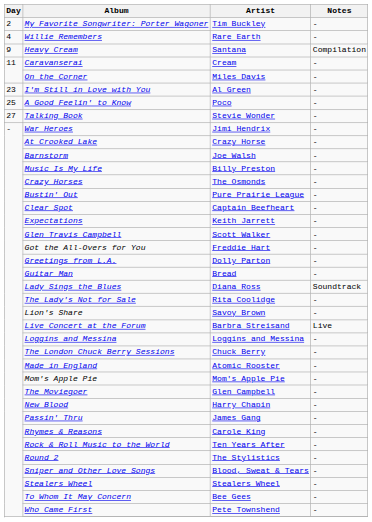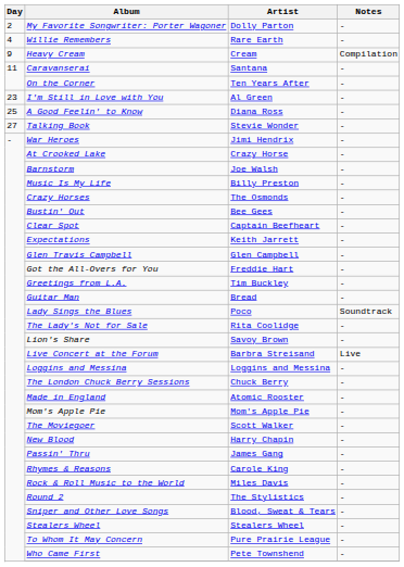 <table class="wikitable">
 <tr>
 <th>Day</th>
 <th>Album</th>
 <th>Artist</th>
 <th>Notes</th>
 </tr>
 <tr>
 <td rowspan="1" valign="top">2</td>
 <td><em><a href='#'>My Favorite Songwriter: Porter Wagoner</a></em></td>
-<td><a href='#'>Tim Buckley</a></td>
+<td><a href='#'>Dolly Parton</a></td>
 <td>-</td>
 </tr>
 <tr>
 <td rowspan="1" valign="top">4</td>
 <td><em><a href='#'>Willie Remembers</a></em></td>
 <td><a href='#'>Rare Earth</a></td>
 <td>-</td>
 </tr>
 <tr>
 <td rowspan="1" valign="top">9</td>
 <td><em><a href='#'>Heavy Cream</a></em></td>
-<td><a href='#'>Santana</a></td>
+<td><a href='#'>Cream</a></td>
 <td>Compilation</td>
 </tr>
 <tr>
 <td rowspan="2" valign="top">11</td>
 <td><em><a href='#'>Caravanserai</a></em></td>
-<td><a href='#'>Cream</a></td>
+<td><a href='#'>Santana</a></td>
 <td>-</td>
 </tr>
 <tr>
 <td><em><a href='#'>On the Corner</a></em></td>
-<td><a href='#'>Miles Davis</a></td>
+<td><a href='#'>Ten Years After</a></td>
 <td>-</td>
 </tr>
 <tr>
 <td rowspan="1" valign="top">23</td>
 <td><em><a href='#'>I'm Still in Love with You</a></em></td>
 <td><a href='#'>Al Green</a></td>
 <td>-</td>
 </tr>
 <tr>
 <td rowspan="1" valign="top">25</td>
 <td><em><a href='#'>A Good Feelin' to Know</a></em></td>
-<td><a href='#'>Poco</a></td>
+<td><a href='#'>Diana Ross</a></td>
 <td>-</td>
 </tr>
 <tr>
 <td rowspan="1" valign="top">27</td>
 <td><em><a href='#'>Talking Book</a></em></td>
 <td><a href='#'>Stevie Wonder</a></td>
 <td>-</td>
 </tr>
 <tr>
 <td rowspan="31" valign="top">-</td>
 <td><em><a href='#'>War Heroes</a></em></td>
 <td><a href='#'>Jimi Hendrix</a></td>
 <td>-</td>
 </tr>
 <tr>
 <td><em><a href='#'>At Crooked Lake</a></em></td>
 <td><a href='#'>Crazy Horse</a></td>
 <td>-</td>
 </tr>
 <tr>
 <td><em><a href='#'>Barnstorm</a></em></td>
 <td><a href='#'>Joe Walsh</a></td>
 <td>-</td>
 </tr>
 <tr>
 <td><em><a href='#'>Music Is My Life</a></em></td>
 <td><a href='#'>Billy Preston</a></td>
 <td>-</td>
 </tr>
 <tr>
 <td><em><a href='#'>Crazy Horses</a></em></td>
 <td><a href='#'>The Osmonds</a></td>
 <td>-</td>
 </tr>
 <tr>
 <td><em><a href='#'>Bustin' Out</a></em></td>
-<td><a href='#'>Pure Prairie League</a></td>
+<td><a href='#'>Bee Gees</a></td>
 <td>-</td>
 </tr>
 <tr>
 <td><em><a href='#'>Clear Spot</a></em></td>
 <td><a href='#'>Captain Beefheart</a></td>
 <td>-</td>
 </tr>
 <tr>
 <td><em><a href='#'>Expectations</a></em></td>
 <td><a href='#'>Keith Jarrett</a></td>
 <td>-</td>
 </tr>
 <tr>
 <td><em><a href='#'>Glen Travis Campbell</a></em></td>
-<td><a href='#'>Scott Walker</a></td>
+<td><a href='#'>Glen Campbell</a></td>
 <td>-</td>
 </tr>
 <tr>
 <td><em>Got the All-Overs for You</em></td>
 <td><a href='#'>Freddie Hart</a></td>
 <td>-</td>
 </tr>
 <tr>
 <td><em><a href='#'>Greetings from L.A.</a></em></td>
-<td><a href='#'>Dolly Parton</a></td>
+<td><a href='#'>Tim Buckley</a></td>
 <td>-</td>
 </tr>
 <tr>
 <td><em><a href='#'>Guitar Man</a></em></td>
 <td><a href='#'>Bread</a></td>
 <td>-</td>
 </tr>
 <tr>
 <td><em><a href='#'>Lady Sings the Blues</a></em></td>
-<td><a href='#'>Diana Ross</a></td>
+<td><a href='#'>Poco</a></td>
 <td>Soundtrack</td>
 </tr>
 <tr>
 <td><em><a href='#'>The Lady's Not for Sale</a></em></td>
 <td><a href='#'>Rita Coolidge</a></td>
 <td>-</td>
 </tr>
 <tr>
 <td><em>Lion's Share</em></td>
 <td><a href='#'>Savoy Brown</a></td>
 <td>-</td>
 </tr>
 <tr>
 <td><em><a href='#'>Live Concert at the Forum</a></em></td>
 <td><a href='#'>Barbra Streisand</a></td>
 <td>Live</td>
 </tr>
 <tr>
 <td><em><a href='#'>Loggins and Messina</a></em></td>
 <td><a href='#'>Loggins and Messina</a></td>
 <td>-</td>
 </tr>
 <tr>
 <td><em><a href='#'>The London Chuck Berry Sessions</a></em></td>
 <td><a href='#'>Chuck Berry</a></td>
 <td>-</td>
 </tr>
 <tr>
 <td><em><a href='#'>Made in England</a></em></td>
 <td><a href='#'>Atomic Rooster</a></td>
 <td>-</td>
 </tr>
 <tr>
 <td><em>Mom's Apple Pie</em></td>
 <td><a href='#'>Mom's Apple Pie</a></td>
 <td>-</td>
 </tr>
 <tr>
 <td><em><a href='#'>The Moviegoer</a></em></td>
-<td><a href='#'>Glen Campbell</a></td>
+<td><a href='#'>Scott Walker</a></td>
 <td>-</td>
 </tr>
 <tr>
 <td><em><a href='#'>New Blood</a></em></td>
 <td><a href='#'>Harry Chapin</a></td>
 <td>-</td>
 </tr>
 <tr>
 <td><em><a href='#'>Passin' Thru</a></em></td>
 <td><a href='#'>James Gang</a></td>
 <td>-</td>
 </tr>
 <tr>
 <td><em><a href='#'>Rhymes & Reasons</a></em></td>
 <td><a href='#'>Carole King</a></td>
 <td>-</td>
 </tr>
 <tr>
 <td><em><a href='#'>Rock & Roll Music to the World</a></em></td>
-<td><a href='#'>Ten Years After</a></td>
+<td><a href='#'>Miles Davis</a></td>
 <td>-</td>
 </tr>
 <tr>
 <td><em><a href='#'>Round 2</a></em></td>
 <td><a href='#'>The Stylistics</a></td>
 <td>-</td>
 </tr>
 <tr>
 <td><em><a href='#'>Sniper and Other Love Songs</a></em></td>
 <td><a href='#'>Blood, Sweat & Tears</a></td>
 <td>-</td>
 </tr>
 <tr>
 <td><em><a href='#'>Stealers Wheel</a></em></td>
 <td><a href='#'>Stealers Wheel</a></td>
 <td>-</td>
 </tr>
 <tr>
 <td><em><a href='#'>To Whom It May Concern</a></em></td>
-<td><a href='#'>Bee Gees</a></td>
+<td><a href='#'>Pure Prairie League</a></td>
 <td>-</td>
 </tr>
 <tr>
 <td><em><a href='#'>Who Came First</a></em></td>
 <td><a href='#'>Pete Townshend</a></td>
 <td>-</td>
 </tr>
 <tr>
 </tr>
 </table>
